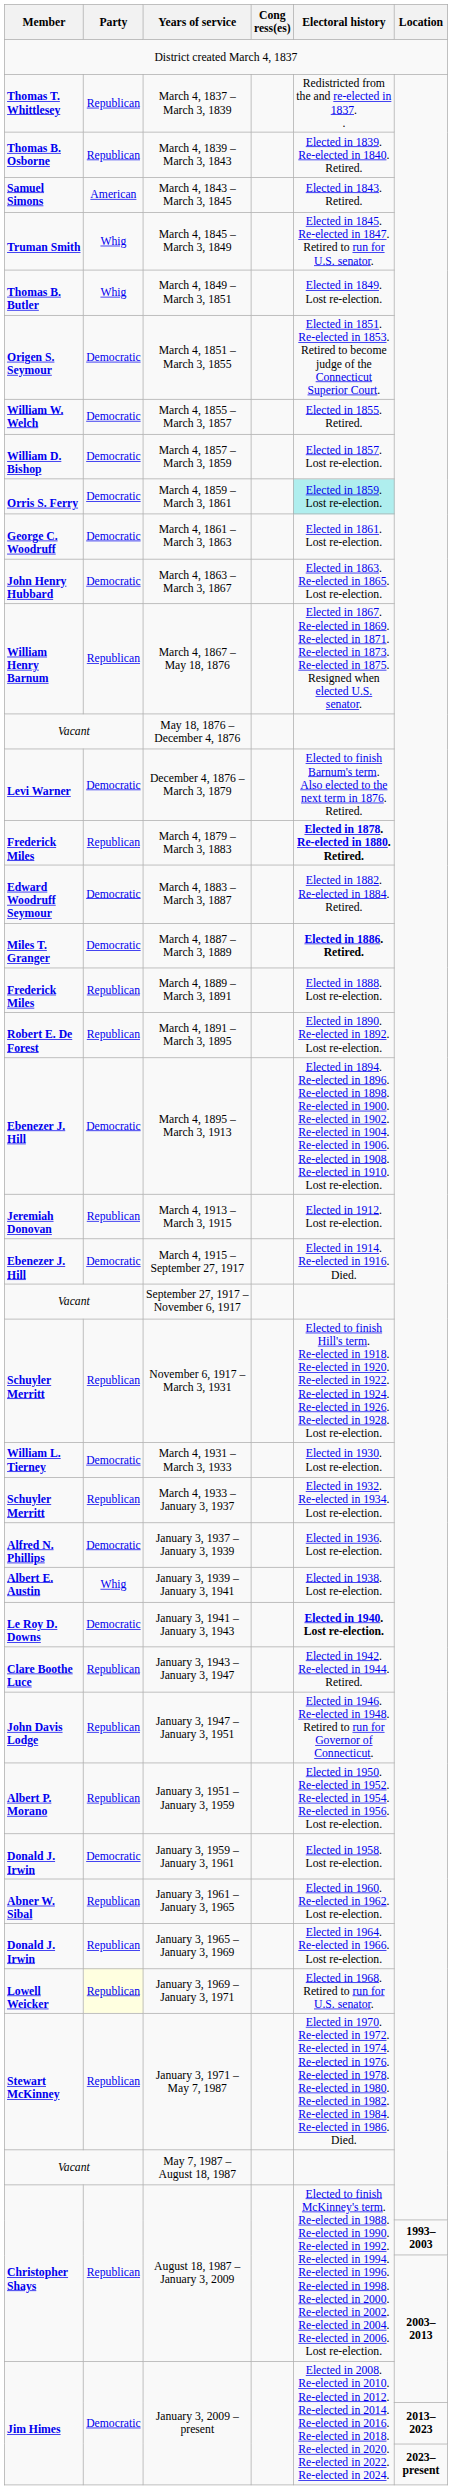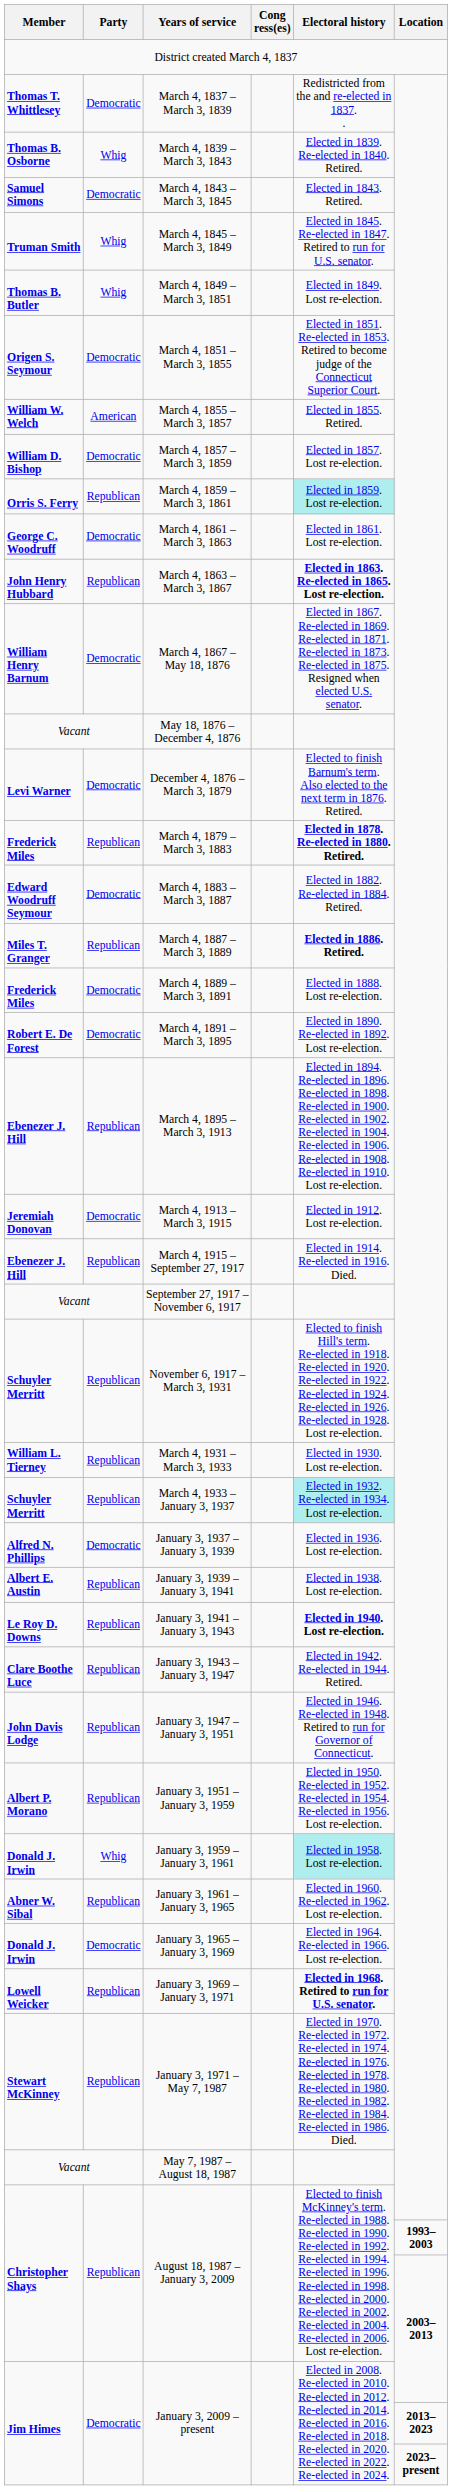 <table class=wikitable style="text-align:center">
 <tr style="height:3em">
 <th>Member<br></th>
 <th>Party</th>
 <th>Years of service</th>
 <th>Cong<br>ress(es)</th>
 <th>Electoral history</th>
 <th>Location</th>
 </tr>
 <tr style="height:3em">
 <td colspan=6>District created March 4, 1837</td>
 </tr>
 <tr style="height:3em">
 <td align=left><strong><a href='#'>Thomas T. Whittlesey</a></strong><br></td>
-<td><a href='#'>Republican</a></td>
+<td><a href='#'>Democratic</a></td>
 <td nowrap>March 4, 1837 –<br>March 3, 1839</td>
 <td></td>
 <td>Redistricted from the  and <a href='#'>re-elected in 1837</a>.<br>.</td>
 <td rowspan=39></td>
 </tr>
 <tr style="height:3em">
 <td align=left><strong><a href='#'>Thomas B. Osborne</a></strong><br></td>
-<td><a href='#'>Republican</a></td>
+<td><a href='#'>Whig</a></td>
 <td nowrap>March 4, 1839 –<br>March 3, 1843</td>
 <td></td>
 <td><a href='#'>Elected in 1839</a>.<br><a href='#'>Re-elected in 1840</a>.<br>Retired.</td>
 </tr>
 <tr style="height:3em">
 <td align=left><strong><a href='#'>Samuel Simons</a></strong><br></td>
-<td><a href='#'>American</a></td>
+<td><a href='#'>Democratic</a></td>
 <td nowrap>March 4, 1843 –<br>March 3, 1845</td>
 <td></td>
 <td><a href='#'>Elected in 1843</a>.<br>Retired.</td>
 </tr>
 <tr style="height:3em">
 <td align=left><br><strong><a href='#'>Truman Smith</a></strong><br></td>
 <td><a href='#'>Whig</a></td>
 <td nowrap>March 4, 1845 –<br>March 3, 1849</td>
 <td></td>
 <td><a href='#'>Elected in 1845</a>.<br><a href='#'>Re-elected in 1847</a>.<br>Retired to <a href='#'>run for U.S. senator</a>.</td>
 </tr>
 <tr style="height:3em">
 <td align=left><br><strong><a href='#'>Thomas B. Butler</a></strong><br></td>
 <td><a href='#'>Whig</a></td>
 <td nowrap>March 4, 1849 –<br>March 3, 1851</td>
 <td></td>
 <td><a href='#'>Elected in 1849</a>.<br>Lost re-election.</td>
 </tr>
 <tr style="height:3em">
 <td align=left><br><strong><a href='#'>Origen S. Seymour</a></strong><br></td>
 <td><a href='#'>Democratic</a></td>
 <td nowrap>March 4, 1851 –<br>March 3, 1855</td>
 <td></td>
 <td><a href='#'>Elected in 1851</a>.<br><a href='#'>Re-elected in 1853</a>.<br>Retired to become judge of the <a href='#'>Connecticut Superior Court</a>.</td>
 </tr>
 <tr style="height:3em">
 <td align=left><strong><a href='#'>William W. Welch</a></strong><br></td>
-<td><a href='#'>Democratic</a></td>
+<td><a href='#'>American</a></td>
 <td nowrap>March 4, 1855 –<br>March 3, 1857</td>
 <td></td>
 <td><a href='#'>Elected in 1855</a>.<br>Retired.</td>
 </tr>
 <tr style="height:3em">
 <td align=left><br><strong><a href='#'>William D. Bishop</a></strong><br></td>
 <td><a href='#'>Democratic</a></td>
 <td nowrap>March 4, 1857 –<br>March 3, 1859</td>
 <td></td>
 <td><a href='#'>Elected in 1857</a>.<br>Lost re-election.</td>
 </tr>
 <tr style="height:3em">
 <td align=left><br><strong><a href='#'>Orris S. Ferry</a></strong><br></td>
-<td><a href='#'>Democratic</a></td>
+<td><a href='#'>Republican</a></td>
 <td nowrap>March 4, 1859 –<br>March 3, 1861</td>
 <td></td>
 <td style="background: paleturquoise;"><a href='#'>Elected in 1859</a>.<br>Lost re-election.</td>
 </tr>
 <tr style="height:3em">
 <td align=left><br><strong><a href='#'>George C. Woodruff</a></strong><br></td>
 <td><a href='#'>Democratic</a></td>
 <td nowrap>March 4, 1861 –<br>March 3, 1863</td>
 <td></td>
 <td><a href='#'>Elected in 1861</a>.<br>Lost re-election.</td>
 </tr>
 <tr style="height:3em">
 <td align=left><br><strong><a href='#'>John Henry Hubbard</a></strong><br></td>
-<td><a href='#'>Democratic</a></td>
+<td><a href='#'>Republican</a></td>
 <td nowrap>March 4, 1863 –<br>March 3, 1867</td>
 <td></td>
-<td><a href='#'>Elected in 1863</a>.<br><a href='#'>Re-elected in 1865</a>.<br>Lost re-election.</td>
+<td><strong><a href='#'>Elected in 1863</a>.<br><a href='#'>Re-elected in 1865</a>.<br>Lost re-election.</strong></td>
 </tr>
 <tr style="height:3em">
 <td align=left><br><strong><a href='#'>William Henry Barnum</a></strong><br></td>
-<td><a href='#'>Republican</a></td>
+<td><a href='#'>Democratic</a></td>
 <td nowrap>March 4, 1867 –<br>May 18, 1876</td>
 <td></td>
 <td><a href='#'>Elected in 1867</a>.<br><a href='#'>Re-elected in 1869</a>.<br><a href='#'>Re-elected in 1871</a>.<br><a href='#'>Re-elected in 1873</a>.<br><a href='#'>Re-elected in 1875</a>.<br>Resigned when <a href='#'>elected U.S. senator</a>.</td>
 </tr>
 <tr style="height:3em">
 <td colspan=2><em>Vacant</em></td>
 <td nowrap>May 18, 1876 –<br>December 4, 1876</td>
 <td></td>
 <td></td>
 </tr>
 <tr style="height:3em">
 <td align=left><br><strong><a href='#'>Levi Warner</a></strong><br></td>
 <td><a href='#'>Democratic</a></td>
 <td nowrap>December 4, 1876 –<br>March 3, 1879</td>
 <td></td>
 <td><a href='#'>Elected to finish Barnum's term</a>.<br><a href='#'>Also elected to the next term in 1876</a>.<br>Retired.</td>
 </tr>
 <tr style="height:3em">
 <td align=left><br><strong><a href='#'>Frederick Miles</a></strong><br></td>
 <td><a href='#'>Republican</a></td>
 <td nowrap>March 4, 1879 –<br>March 3, 1883</td>
 <td></td>
 <td><strong><a href='#'>Elected in 1878</a>.<br><a href='#'>Re-elected in 1880</a>.<br>Retired.</strong></td>
 </tr>
 <tr style="height:3em">
 <td align=left><br><strong><a href='#'>Edward Woodruff Seymour</a></strong><br></td>
 <td><a href='#'>Democratic</a></td>
 <td nowrap>March 4, 1883 –<br>March 3, 1887</td>
 <td></td>
 <td><a href='#'>Elected in 1882</a>.<br><a href='#'>Re-elected in 1884</a>.<br>Retired.</td>
 </tr>
 <tr style="height:3em">
 <td align=left><br><strong><a href='#'>Miles T. Granger</a></strong><br></td>
-<td><a href='#'>Democratic</a></td>
+<td><a href='#'>Republican</a></td>
 <td nowrap>March 4, 1887 –<br>March 3, 1889</td>
 <td></td>
 <td><strong><a href='#'>Elected in 1886</a>.<br>Retired.</strong></td>
 </tr>
 <tr style="height:3em">
 <td align=left><br><strong><a href='#'>Frederick Miles</a></strong><br></td>
-<td><a href='#'>Republican</a></td>
+<td><a href='#'>Democratic</a></td>
 <td nowrap>March 4, 1889 –<br>March 3, 1891</td>
 <td></td>
 <td><a href='#'>Elected in 1888</a>.<br>Lost re-election.</td>
 </tr>
 <tr style="height:3em">
 <td align=left><br><strong><a href='#'>Robert E. De Forest</a></strong><br></td>
-<td><a href='#'>Republican</a></td>
+<td><a href='#'>Democratic</a></td>
 <td nowrap>March 4, 1891 –<br>March 3, 1895</td>
 <td></td>
 <td><a href='#'>Elected in 1890</a>.<br><a href='#'>Re-elected in 1892</a>.<br>Lost re-election.</td>
 </tr>
 <tr style="height:3em">
 <td align=left><br><strong><a href='#'>Ebenezer J. Hill</a></strong><br></td>
-<td><a href='#'>Democratic</a></td>
+<td><a href='#'>Republican</a></td>
 <td nowrap>March 4, 1895 –<br>March 3, 1913</td>
 <td></td>
 <td><a href='#'>Elected in 1894</a>.<br><a href='#'>Re-elected in 1896</a>.<br><a href='#'>Re-elected in 1898</a>.<br><a href='#'>Re-elected in 1900</a>.<br><a href='#'>Re-elected in 1902</a>.<br><a href='#'>Re-elected in 1904</a>.<br><a href='#'>Re-elected in 1906</a>.<br><a href='#'>Re-elected in 1908</a>.<br><a href='#'>Re-elected in 1910</a>.<br>Lost re-election.</td>
 </tr>
 <tr style="height:3em">
 <td align=left><br><strong><a href='#'>Jeremiah Donovan</a></strong><br></td>
-<td><a href='#'>Republican</a></td>
+<td><a href='#'>Democratic</a></td>
 <td nowrap>March 4, 1913 –<br>March 3, 1915</td>
 <td></td>
 <td><a href='#'>Elected in 1912</a>.<br>Lost re-election.</td>
 </tr>
 <tr style="height:3em">
 <td align=left><br><strong><a href='#'>Ebenezer J. Hill</a></strong><br></td>
-<td><a href='#'>Democratic</a></td>
+<td><a href='#'>Republican</a></td>
 <td nowrap>March 4, 1915 –<br>September 27, 1917</td>
 <td></td>
 <td><a href='#'>Elected in 1914</a>.<br><a href='#'>Re-elected in 1916</a>.<br>Died.</td>
 </tr>
 <tr style="height:3em">
 <td colspan=2><em>Vacant</em></td>
 <td nowrap>September 27, 1917 –<br>November 6, 1917</td>
 <td></td>
 <td></td>
 </tr>
 <tr style="height:3em">
 <td align=left><br><strong><a href='#'>Schuyler Merritt</a></strong><br></td>
 <td><a href='#'>Republican</a></td>
 <td nowrap>November 6, 1917 –<br>March 3, 1931</td>
 <td></td>
 <td><a href='#'>Elected to finish Hill's term</a>.<br><a href='#'>Re-elected in 1918</a>.<br><a href='#'>Re-elected in 1920</a>.<br><a href='#'>Re-elected in 1922</a>.<br><a href='#'>Re-elected in 1924</a>.<br><a href='#'>Re-elected in 1926</a>.<br><a href='#'>Re-elected in 1928</a>.<br>Lost re-election.</td>
 </tr>
 <tr style="height:3em">
 <td align=left><strong><a href='#'>William L. Tierney</a></strong><br></td>
-<td><a href='#'>Democratic</a></td>
+<td><a href='#'>Republican</a></td>
 <td nowrap>March 4, 1931 –<br>March 3, 1933</td>
 <td></td>
 <td><a href='#'>Elected in 1930</a>.<br>Lost re-election.</td>
 </tr>
 <tr style="height:3em">
 <td align=left><br><strong><a href='#'>Schuyler Merritt</a></strong><br></td>
 <td><a href='#'>Republican</a></td>
 <td nowrap>March 4, 1933 –<br>January 3, 1937</td>
 <td></td>
-<td><a href='#'>Elected in 1932</a>.<br><a href='#'>Re-elected in 1934</a>.<br>Lost re-election.</td>
+<td style="background: paleturquoise;"><a href='#'>Elected in 1932</a>.<br><a href='#'>Re-elected in 1934</a>.<br>Lost re-election.</td>
 </tr>
 <tr style="height:3em">
 <td align=left><br><strong><a href='#'>Alfred N. Phillips</a></strong><br></td>
 <td><a href='#'>Democratic</a></td>
 <td nowrap>January 3, 1937 –<br>January 3, 1939</td>
 <td></td>
 <td><a href='#'>Elected in 1936</a>.<br>Lost re-election.</td>
 </tr>
 <tr style="height:3em">
 <td align=left><strong><a href='#'>Albert E. Austin</a></strong><br></td>
-<td><a href='#'>Whig</a></td>
+<td><a href='#'>Republican</a></td>
 <td nowrap>January 3, 1939 –<br>January 3, 1941</td>
 <td></td>
 <td><a href='#'>Elected in 1938</a>.<br>Lost re-election.</td>
 </tr>
 <tr style="height:3em">
 <td align=left><br> <strong><a href='#'>Le Roy D. Downs</a></strong><br></td>
-<td><a href='#'>Democratic</a></td>
+<td><a href='#'>Republican</a></td>
 <td nowrap>January 3, 1941 –<br>January 3, 1943</td>
 <td></td>
 <td><strong><a href='#'>Elected in 1940</a>.<br>Lost re-election.</strong></td>
 </tr>
 <tr style="height:3em">
 <td align=left><br><strong><a href='#'>Clare Boothe Luce</a></strong><br></td>
 <td><a href='#'>Republican</a></td>
 <td nowrap>January 3, 1943 –<br>January 3, 1947</td>
 <td></td>
 <td><a href='#'>Elected in 1942</a>.<br><a href='#'>Re-elected in 1944</a>.<br>Retired.</td>
 </tr>
 <tr style="height:3em">
 <td align=left><br><strong><a href='#'>John Davis Lodge</a></strong><br></td>
 <td><a href='#'>Republican</a></td>
 <td nowrap>January 3, 1947 –<br>January 3, 1951</td>
 <td></td>
 <td><a href='#'>Elected in 1946</a>.<br><a href='#'>Re-elected in 1948</a>.<br>Retired to <a href='#'>run for Governor of Connecticut</a>.</td>
 </tr>
 <tr style="height:3em">
 <td align=left><br><strong><a href='#'>Albert P. Morano</a></strong><br></td>
 <td><a href='#'>Republican</a></td>
 <td nowrap>January 3, 1951 –<br>January 3, 1959</td>
 <td></td>
 <td><a href='#'>Elected in 1950</a>.<br><a href='#'>Re-elected in 1952</a>.<br><a href='#'>Re-elected in 1954</a>.<br><a href='#'>Re-elected in 1956</a>.<br>Lost re-election.</td>
 </tr>
 <tr style="height:3em">
 <td align=left><br><strong><a href='#'>Donald J. Irwin</a></strong><br></td>
-<td><a href='#'>Democratic</a></td>
+<td><a href='#'>Whig</a></td>
 <td nowrap>January 3, 1959 –<br>January 3, 1961</td>
 <td></td>
-<td><a href='#'>Elected in 1958</a>.<br>Lost re-election.</td>
+<td style="background: paleturquoise;"><a href='#'>Elected in 1958</a>.<br>Lost re-election.</td>
 </tr>
 <tr style="height:3em">
 <td align=left><br><strong><a href='#'>Abner W. Sibal</a></strong><br></td>
 <td><a href='#'>Republican</a></td>
 <td nowrap>January 3, 1961 –<br>January 3, 1965</td>
 <td></td>
 <td><a href='#'>Elected in 1960</a>.<br><a href='#'>Re-elected in 1962</a>.<br>Lost re-election.</td>
 </tr>
 <tr style="height:3em">
 <td align=left><br><strong><a href='#'>Donald J. Irwin</a></strong><br></td>
-<td><a href='#'>Republican</a></td>
+<td><a href='#'>Democratic</a></td>
 <td nowrap>January 3, 1965 –<br>January 3, 1969</td>
 <td></td>
 <td><a href='#'>Elected in 1964</a>.<br><a href='#'>Re-elected in 1966</a>.<br>Lost re-election.</td>
 </tr>
 <tr style="height:3em">
 <td align=left><br><strong><a href='#'>Lowell Weicker</a></strong><br></td>
-<td style="background: lightyellow;"><a href='#'>Republican</a></td>
+<td><a href='#'>Republican</a></td>
 <td nowrap>January 3, 1969 –<br>January 3, 1971</td>
 <td></td>
-<td><a href='#'>Elected in 1968</a>.<br>Retired to <a href='#'>run for U.S. senator</a>.</td>
+<td><strong><a href='#'>Elected in 1968</a>.<br>Retired to <a href='#'>run for U.S. senator</a>.</strong></td>
 </tr>
 <tr style="height:3em">
 <td align=left><br><strong><a href='#'>Stewart McKinney</a></strong><br></td>
 <td><a href='#'>Republican</a></td>
 <td nowrap>January 3, 1971 –<br>May 7, 1987</td>
 <td></td>
 <td><a href='#'>Elected in 1970</a>.<br><a href='#'>Re-elected in 1972</a>.<br><a href='#'>Re-elected in 1974</a>.<br><a href='#'>Re-elected in 1976</a>.<br><a href='#'>Re-elected in 1978</a>.<br><a href='#'>Re-elected in 1980</a>.<br><a href='#'>Re-elected in 1982</a>.<br><a href='#'>Re-elected in 1984</a>.<br><a href='#'>Re-elected in 1986</a>.<br>Died.</td>
 </tr>
 <tr style="height:3em">
 <td colspan=2><em>Vacant</em></td>
 <td nowrap>May 7, 1987 –<br>August 18, 1987</td>
 <td></td>
 <td></td>
 </tr>
 <tr style="height:3em">
 <td rowspan=3 align=left><br><strong><a href='#'>Christopher Shays</a></strong><br></td>
 <td rowspan=3 ><a href='#'>Republican</a></td>
 <td rowspan=3 nowrap>August 18, 1987 –<br>January 3, 2009</td>
 <td rowspan=3></td>
 <td rowspan=3><a href='#'>Elected to finish McKinney's term</a>.<br><a href='#'>Re-elected in 1988</a>.<br><a href='#'>Re-elected in 1990</a>.<br><a href='#'>Re-elected in 1992</a>.<br><a href='#'>Re-elected in 1994</a>.<br><a href='#'>Re-elected in 1996</a>.<br><a href='#'>Re-elected in 1998</a>.<br><a href='#'>Re-elected in 2000</a>.<br><a href='#'>Re-elected in 2002</a>.<br><a href='#'>Re-elected in 2004</a>.<br><a href='#'>Re-elected in 2006</a>.<br>Lost re-election.</td>
 </tr>
 <tr style="height:3em">
 <td><strong>1993–2003</strong><br></td>
 </tr>
 <tr style="height:3em">
 <td rowspan=2><strong>2003–2013</strong></td>
 </tr>
 <tr style="height:3em">
 <td rowspan=3 align=left><br><strong><a href='#'>Jim Himes</a></strong><br></td>
 <td rowspan=3 ><a href='#'>Democratic</a></td>
 <td rowspan=3 nowrap>January 3, 2009 –<br>present</td>
 <td rowspan=3></td>
 <td rowspan=3><a href='#'>Elected in 2008</a>.<br><a href='#'>Re-elected in 2010</a>.<br><a href='#'>Re-elected in 2012</a>.<br><a href='#'>Re-elected in 2014</a>.<br><a href='#'>Re-elected in 2016</a>.<br><a href='#'>Re-elected in 2018</a>.<br><a href='#'>Re-elected in 2020</a>.<br><a href='#'>Re-elected in 2022</a>.<br><a href='#'>Re-elected in 2024</a>.</td>
 </tr>
 <tr style="height:3em">
 <td><strong>2013–2023</strong></td>
 </tr>
 <tr style="height:3em">
 <td><strong>2023–present</strong></td>
 </tr>
 </table>
